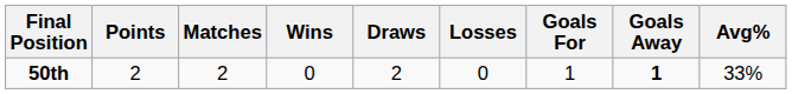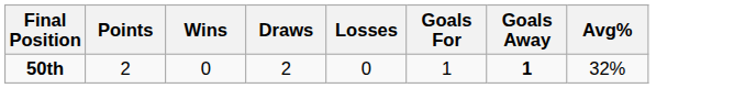 <table class="wikitable" style="font-size: 95%; text-align: center;">
 <tr>
 <th width=60>Final Position</th>
 <th width=60>Points</th>
-<th width=60>Matches</th>
 <th width=60>Wins</th>
 <th width=60>Draws</th>
 <th width=60>Losses</th>
 <th width=60>Goals For</th>
 <th width=60>Goals Away</th>
 <th width=60>Avg%</th>
 </tr>
 <tr>
 <td><strong>50th</strong></td>
 <td>2</td>
-<td>2</td>
 <td>0</td>
 <td>2</td>
 <td>0</td>
 <td>1</td>
 <td><strong>1</strong></td>
-<td>33%</td>
+<td>32%</td>
 </tr>
 </table>
